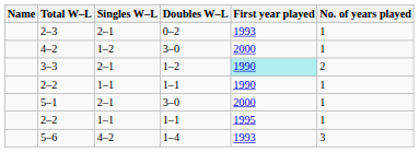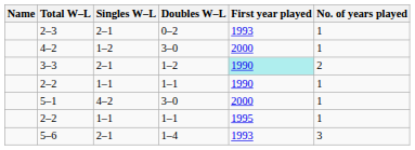 <table class="sortable wikitable">
 <tr>
 <th>Name</th>
 <th>Total W–L</th>
 <th>Singles W–L</th>
 <th>Doubles W–L</th>
 <th>First year played</th>
 <th>No. of years played</th>
 </tr>
 <tr>
 <td></td>
 <td>2–3</td>
 <td>2–1</td>
 <td>0–2</td>
 <td><a href='#'>1993</a></td>
 <td>1</td>
 </tr>
 <tr>
 <td></td>
 <td>4–2</td>
 <td>1–2</td>
 <td>3–0</td>
 <td><a href='#'>2000</a></td>
 <td>1</td>
 </tr>
 <tr>
 <td></td>
 <td>3–3</td>
 <td>2–1</td>
 <td>1–2</td>
 <td style="background: paleturquoise;"><a href='#'>1990</a></td>
 <td>2</td>
 </tr>
 <tr>
 <td></td>
 <td>2–2</td>
 <td>1–1</td>
 <td>1–1</td>
 <td><a href='#'>1990</a></td>
 <td>1</td>
 </tr>
 <tr>
 <td></td>
 <td>5–1</td>
-<td>2–1</td>
+<td>4–2</td>
 <td>3–0</td>
 <td><a href='#'>2000</a></td>
 <td>1</td>
 </tr>
 <tr>
 <td></td>
 <td>2–2</td>
 <td>1–1</td>
 <td>1–1</td>
 <td><a href='#'>1995</a></td>
 <td>1</td>
 </tr>
 <tr>
 <td></td>
 <td>5–6</td>
-<td>4–2</td>
+<td>2–1</td>
 <td>1–4</td>
 <td><a href='#'>1993</a></td>
 <td>3</td>
 </tr>
 </table>
